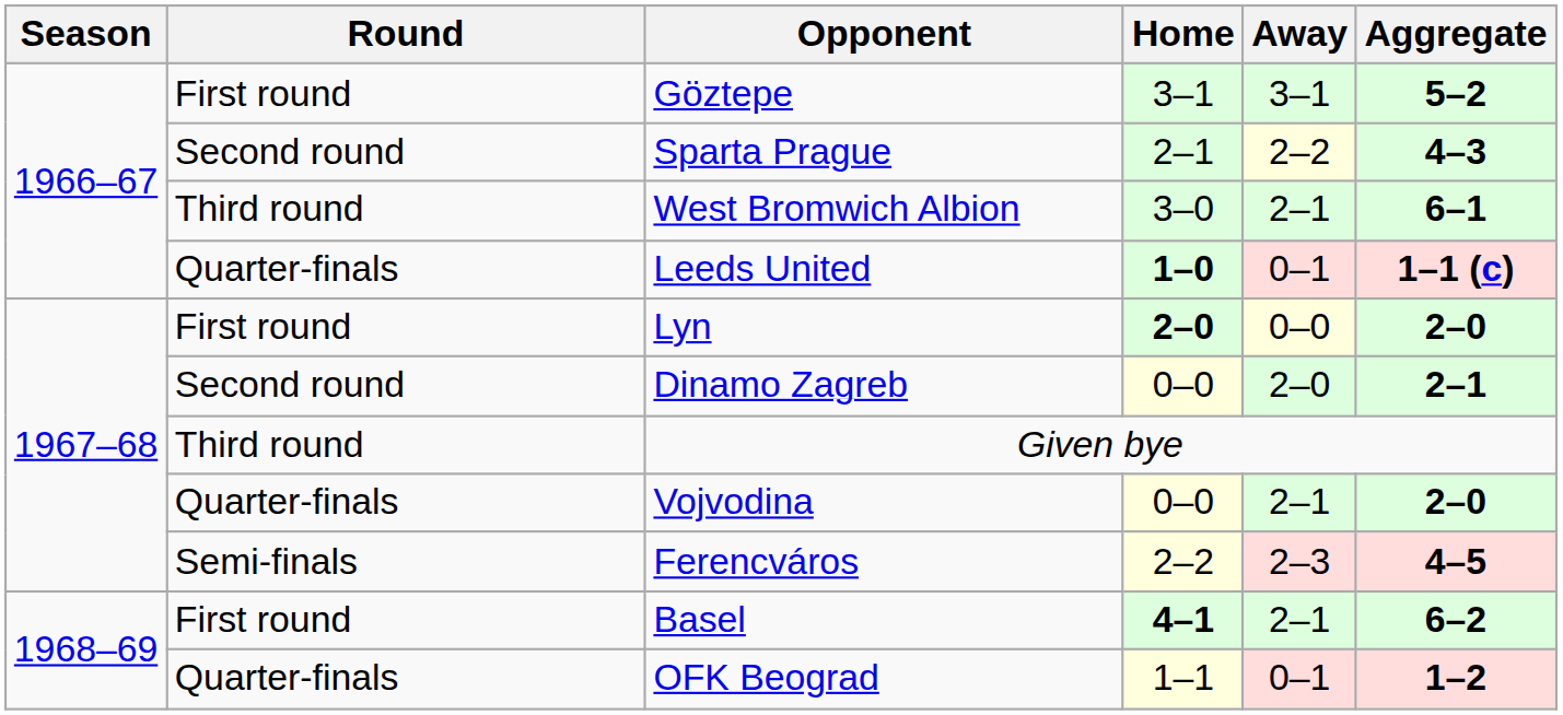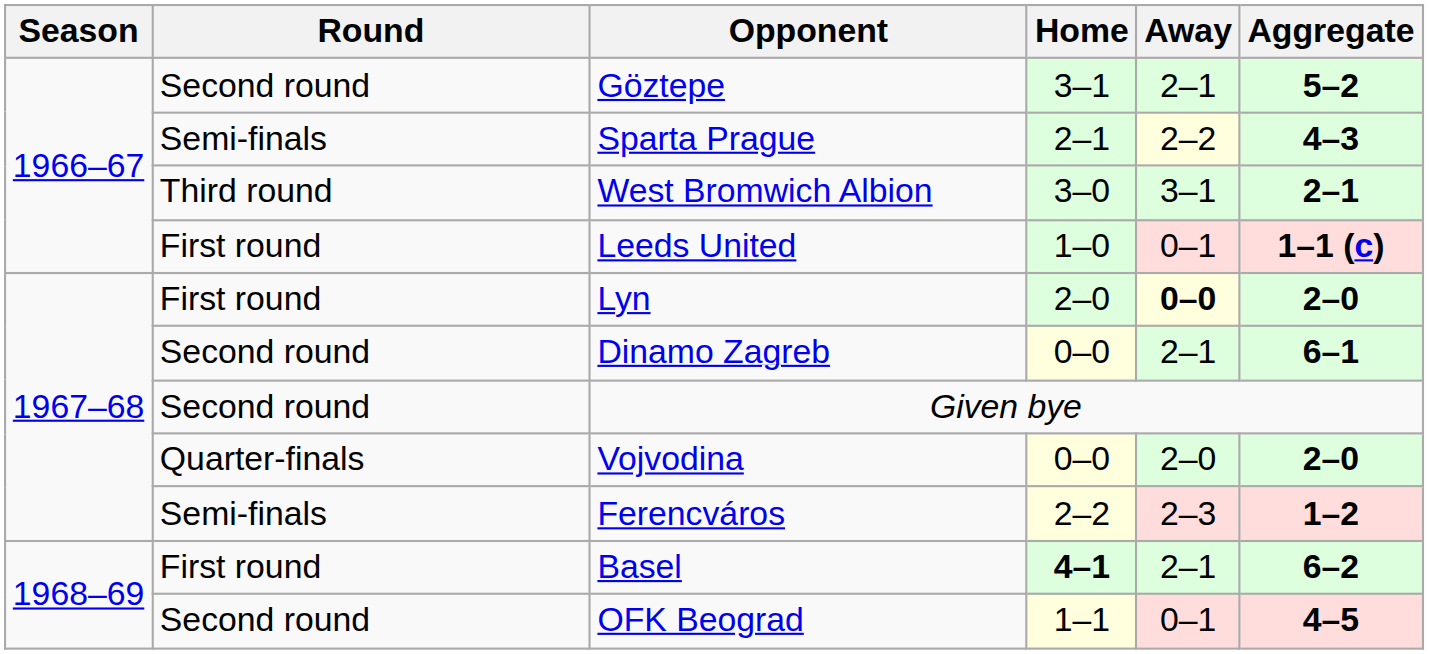 <table class="wikitable">
 <tr>
 <th>Season</th>
 <th width=200>Round</th>
 <th width=200>Opponent</th>
 <th>Home</th>
 <th>Away</th>
 <th>Aggregate</th>
 </tr>
 <tr>
 <td rowspan="4"><a href='#'>1966–67</a></td>
-<td>First round</td>
+<td>Second round</td>
 <td> <a href='#'>Göztepe</a></td>
 <td style="text-align:center; background:#dfd;">3–1</td>
-<td style="text-align:center; background:#dfd;">3–1</td>
+<td style="text-align:center; background:#dfd;">2–1</td>
 <td style="text-align:center; background:#dfd"><strong>5–2 </strong></td>
 </tr>
 <tr>
-<td>Second round</td>
+<td>Semi-finals</td>
 <td> <a href='#'>Sparta Prague</a></td>
 <td style="text-align:center; background:#dfd;">2–1</td>
 <td style="text-align:center; background:#ffd;">2–2</td>
 <td style="text-align:center; background:#dfd"><strong>4–3</strong></td>
 </tr>
 <tr>
 <td>Third round</td>
 <td> <a href='#'>West Bromwich Albion</a></td>
 <td style="text-align:center; background:#dfd;">3–0</td>
-<td style="text-align:center; background:#dfd;">2–1</td>
-<td style="text-align:center; background:#dfd"><strong>6–1</strong></td>
+<td style="text-align:center; background:#dfd;">3–1</td>
+<td style="text-align:center; background:#dfd"><strong>2–1</strong></td>
 </tr>
 <tr>
-<td>Quarter-finals</td>
+<td>First round</td>
 <td> <a href='#'>Leeds United</a></td>
-<td style="text-align:center; background:#dfd;"><strong>1–0</strong></td>
+<td style="text-align:center; background:#dfd;">1–0</td>
 <td style="text-align:center; background:#fdd;">0–1 </td>
 <td style="text-align:center; background:#fdd"><strong>1–1 (<a href='#'>c</a>)</strong></td>
 </tr>
 <tr>
 <td rowspan="5"><a href='#'>1967–68</a></td>
 <td>First round</td>
 <td> <a href='#'>Lyn</a></td>
-<td style="text-align:center; background:#dfd;"><strong>2–0</strong></td>
-<td style="text-align:center; background:#ffd;">0–0</td>
+<td style="text-align:center; background:#dfd;">2–0</td>
+<td style="text-align:center; background:#ffd;"><strong>0–0</strong></td>
 <td style="text-align:center; background:#dfd"><strong>2–0</strong></td>
 </tr>
 <tr>
 <td>Second round</td>
 <td> <a href='#'>Dinamo Zagreb</a></td>
 <td style="text-align:center; background:#ffd;">0–0</td>
-<td style="text-align:center; background:#dfd;">2–0</td>
-<td style="text-align:center; background:#dfd"><strong>2–1</strong></td>
+<td style="text-align:center; background:#dfd;">2–1</td>
+<td style="text-align:center; background:#dfd"><strong>6–1</strong></td>
 </tr>
 <tr>
-<td>Third round</td>
+<td>Second round</td>
 <td colspan="4" align=center><em>Given bye</em></td>
 </tr>
 <tr>
 <td>Quarter-finals</td>
 <td> <a href='#'>Vojvodina</a></td>
 <td style="text-align:center; background:#ffd;">0–0</td>
-<td style="text-align:center; background:#dfd;">2–1</td>
+<td style="text-align:center; background:#dfd;">2–0</td>
 <td style="text-align:center; background:#dfd"><strong>2–0</strong></td>
 </tr>
 <tr>
 <td>Semi-finals</td>
 <td> <a href='#'>Ferencváros</a></td>
 <td style="text-align:center; background:#ffd;">2–2</td>
 <td style="text-align:center; background:#fdd;">2–3</td>
-<td style="text-align:center; background:#fdd"><strong>4–5</strong></td>
+<td style="text-align:center; background:#fdd"><strong>1–2</strong></td>
 </tr>
 <tr>
 <td rowspan="2"><a href='#'>1968–69</a></td>
 <td>First round</td>
 <td> <a href='#'>Basel</a></td>
 <td style="text-align:center; background:#dfd;"><strong>4–1</strong></td>
 <td style="text-align:center; background:#dfd;">2–1</td>
 <td style="text-align:center; background:#dfd"><strong>6–2</strong></td>
 </tr>
 <tr>
-<td>Quarter-finals</td>
+<td>Second round</td>
 <td> <a href='#'>OFK Beograd</a></td>
 <td style="text-align:center; background:#ffd;">1–1</td>
 <td style="text-align:center; background:#fdd;">0–1</td>
-<td style="text-align:center; background:#fdd"><strong>1–2</strong></td>
+<td style="text-align:center; background:#fdd"><strong>4–5</strong></td>
 </tr>
 </table>
